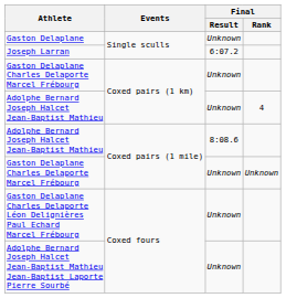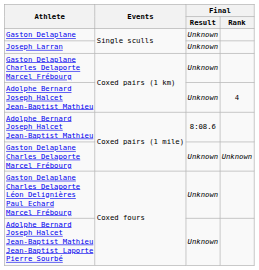 <table class=wikitable style="font-size:90%">
 <tr>
 <th rowspan="2">Athlete</th>
 <th rowspan="2">Events</th>
 <th colspan="2">Final</th>
 </tr>
 <tr>
 <th>Result</th>
 <th>Rank</th>
 </tr>
 <tr>
 <td><a href='#'>Gaston Delaplane</a></td>
 <td rowspan=2>Single sculls</td>
 <td align="center"><em>Unknown</em></td>
 <td align="center"></td>
 </tr>
 <tr>
 <td><a href='#'>Joseph Larran</a></td>
-<td align="center">6:07.2</td>
+<td align="center"><em>Unknown</em></td>
 <td align="center"></td>
 </tr>
 <tr>
 <td><a href='#'>Gaston Delaplane</a><br><a href='#'>Charles Delaporte</a><br><a href='#'>Marcel Frébourg</a></td>
 <td rowspan=2>Coxed pairs (1 km)</td>
 <td align="center"><em>Unknown</em></td>
 <td align="center"></td>
 </tr>
 <tr>
 <td><a href='#'>Adolphe Bernard</a><br><a href='#'>Joseph Halcet</a><br><a href='#'>Jean-Baptist Mathieu</a></td>
 <td align="center"><em>Unknown</em></td>
 <td align="center">4</td>
 </tr>
 <tr>
 <td><a href='#'>Adolphe Bernard</a><br><a href='#'>Joseph Halcet</a><br><a href='#'>Jean-Baptist Mathieu</a></td>
 <td rowspan=2>Coxed pairs (1 mile)</td>
 <td align="center">8:08.6</td>
 <td align="center"></td>
 </tr>
 <tr>
 <td><a href='#'>Gaston Delaplane</a><br><a href='#'>Charles Delaporte</a><br><a href='#'>Marcel Frébourg</a></td>
 <td align="center"><em>Unknown</em></td>
 <td align="center"><em>Unknown</em></td>
 </tr>
 <tr>
 <td><a href='#'>Gaston Delaplane</a><br><a href='#'>Charles Delaporte</a><br><a href='#'>Léon Delignières</a><br><a href='#'>Paul Echard</a><br><a href='#'>Marcel Frébourg</a></td>
 <td rowspan=2>Coxed fours</td>
 <td align="center"><em>Unknown</em></td>
 <td align="center"></td>
 </tr>
 <tr>
 <td><a href='#'>Adolphe Bernard</a><br><a href='#'>Joseph Halcet</a><br><a href='#'>Jean-Baptist Mathieu</a><br><a href='#'>Jean-Baptist Laporte</a><br><a href='#'>Pierre Sourbé</a></td>
 <td align="center"><em>Unknown</em></td>
 <td align="center"></td>
 </tr>
 </table>
